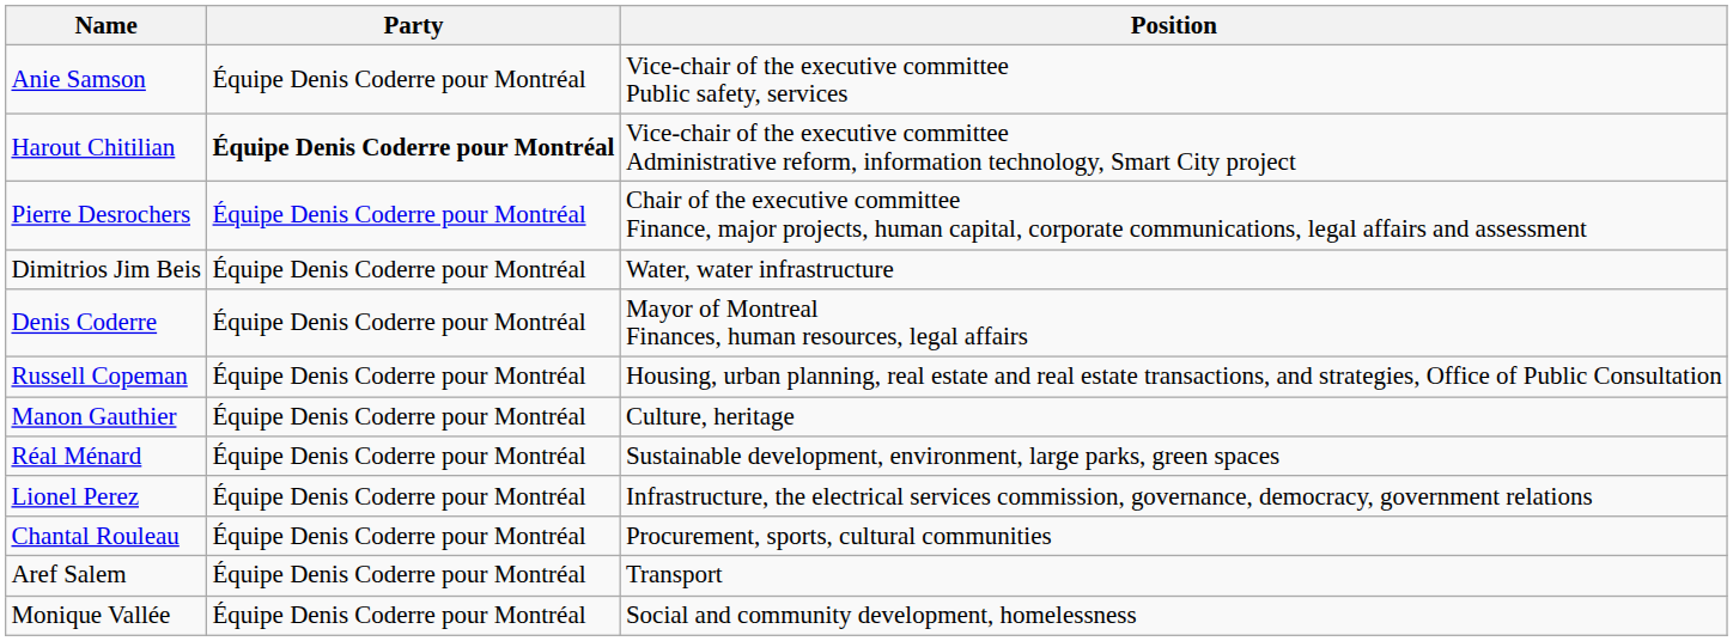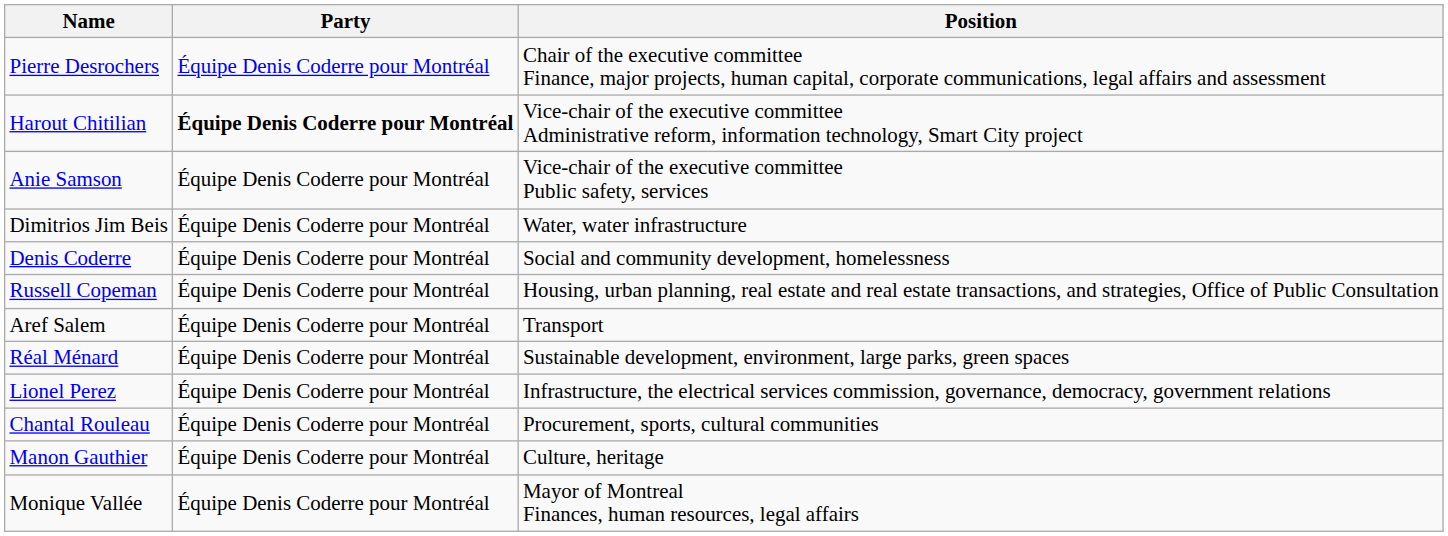 <table class="wikitable">
 <tr>
 <th>Name</th>
 <th>Party</th>
 <th>Position</th>
 </tr>
 <tr>
-<td><a href='#'>Anie Samson</a></td>
-<td>Équipe Denis Coderre pour Montréal</td>
-<td>Vice-chair of the executive committee<br>Public safety, services</td>
+<td><a href='#'>Pierre Desrochers</a></td>
+<td><a href='#'>Équipe Denis Coderre pour Montréal</a></td>
+<td>Chair of the executive committee<br>Finance, major projects, human capital, corporate communications, legal affairs and assessment</td>
 </tr>
 <tr>
 <td><a href='#'>Harout Chitilian</a></td>
 <td><strong>Équipe Denis Coderre pour Montréal</strong></td>
 <td>Vice-chair of the executive committee<br>Administrative reform, information technology, Smart City project</td>
 </tr>
 <tr>
-<td><a href='#'>Pierre Desrochers</a></td>
-<td><a href='#'>Équipe Denis Coderre pour Montréal</a></td>
-<td>Chair of the executive committee<br>Finance, major projects, human capital, corporate communications, legal affairs and assessment</td>
+<td><a href='#'>Anie Samson</a></td>
+<td>Équipe Denis Coderre pour Montréal</td>
+<td>Vice-chair of the executive committee<br>Public safety, services</td>
 </tr>
 <tr>
 <td>Dimitrios Jim Beis</td>
 <td>Équipe Denis Coderre pour Montréal</td>
 <td>Water, water infrastructure</td>
 </tr>
 <tr>
 <td><a href='#'>Denis Coderre</a></td>
 <td>Équipe Denis Coderre pour Montréal</td>
-<td>Mayor of Montreal<br>Finances, human resources, legal affairs</td>
+<td>Social and community development, homelessness</td>
 </tr>
 <tr>
 <td><a href='#'>Russell Copeman</a></td>
 <td>Équipe Denis Coderre pour Montréal</td>
 <td>Housing, urban planning, real estate and real estate transactions, and strategies, Office of Public Consultation</td>
 </tr>
 <tr>
-<td><a href='#'>Manon Gauthier</a></td>
+<td>Aref Salem</td>
 <td>Équipe Denis Coderre pour Montréal</td>
-<td>Culture, heritage</td>
+<td>Transport</td>
 </tr>
 <tr>
 <td><a href='#'>Réal Ménard</a></td>
 <td>Équipe Denis Coderre pour Montréal</td>
 <td>Sustainable development, environment, large parks, green spaces</td>
 </tr>
 <tr>
 <td><a href='#'>Lionel Perez</a></td>
 <td>Équipe Denis Coderre pour Montréal</td>
 <td>Infrastructure, the electrical services commission, governance, democracy, government relations</td>
 </tr>
 <tr>
 <td><a href='#'>Chantal Rouleau</a></td>
 <td>Équipe Denis Coderre pour Montréal</td>
 <td>Procurement, sports, cultural communities</td>
 </tr>
 <tr>
-<td>Aref Salem</td>
+<td><a href='#'>Manon Gauthier</a></td>
 <td>Équipe Denis Coderre pour Montréal</td>
-<td>Transport</td>
+<td>Culture, heritage</td>
 </tr>
 <tr>
 <td>Monique Vallée</td>
 <td>Équipe Denis Coderre pour Montréal</td>
-<td>Social and community development, homelessness</td>
+<td>Mayor of Montreal<br>Finances, human resources, legal affairs</td>
 </tr>
 </table>
